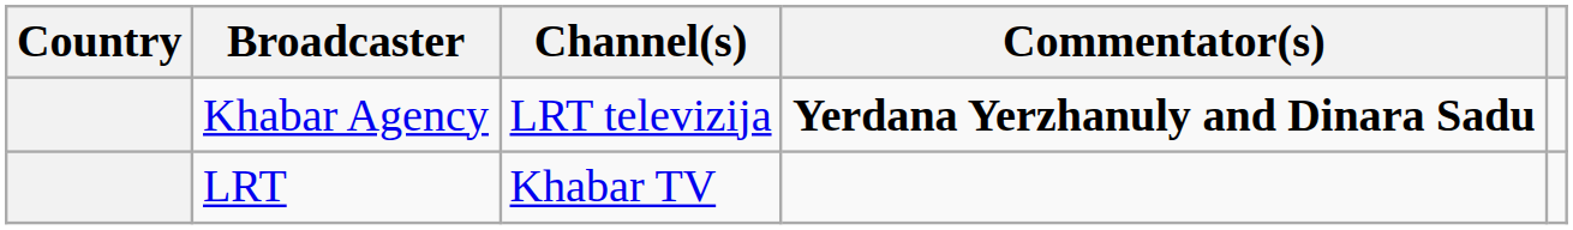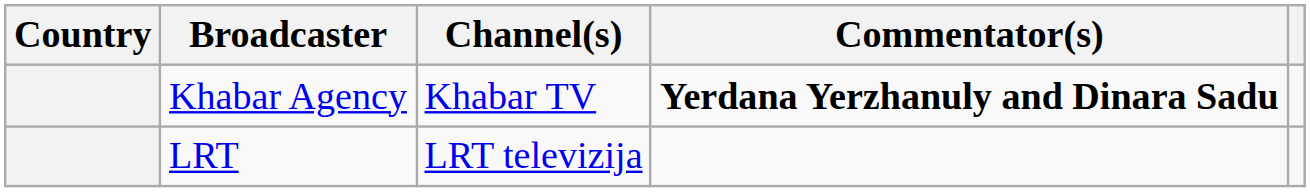 <table class="wikitable plainrowheaders">
 <tr>
 <th scope="col">Country</th>
 <th scope="col">Broadcaster</th>
 <th scope="col">Channel(s)</th>
 <th scope="col">Commentator(s)</th>
 <th scope="col"></th>
 </tr>
 <tr>
 <th scope="row"></th>
 <td><a href='#'>Khabar Agency</a></td>
-<td><a href='#'>LRT televizija</a></td>
+<td><a href='#'>Khabar TV</a></td>
 <td><strong>Yerdana Yerzhanuly and Dinara Sadu</strong></td>
 <td></td>
 </tr>
 <tr>
 <th scope="row"></th>
 <td><a href='#'>LRT</a></td>
-<td><a href='#'>Khabar TV</a></td>
+<td><a href='#'>LRT televizija</a></td>
 <td></td>
 <td></td>
 </tr>
 </table>
